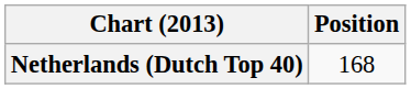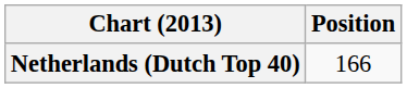 <table class="wikitable plainrowheaders" style="text-align:center">
 <tr>
 <th>Chart (2013)</th>
 <th>Position</th>
 </tr>
 <tr>
 <th scope="row">Netherlands (Dutch Top 40)</th>
-<td>168</td>
+<td>166</td>
 </tr>
 </table>
